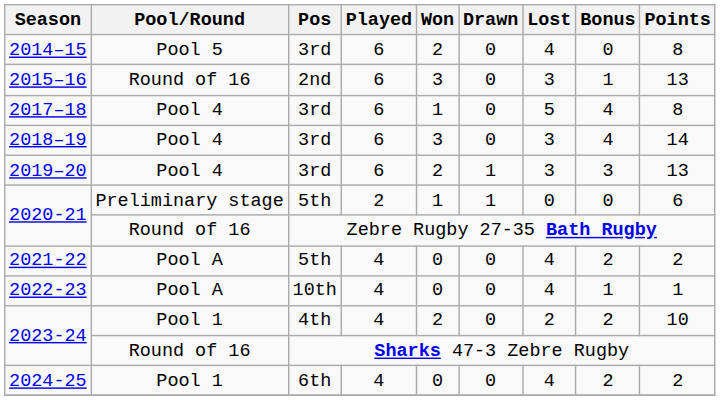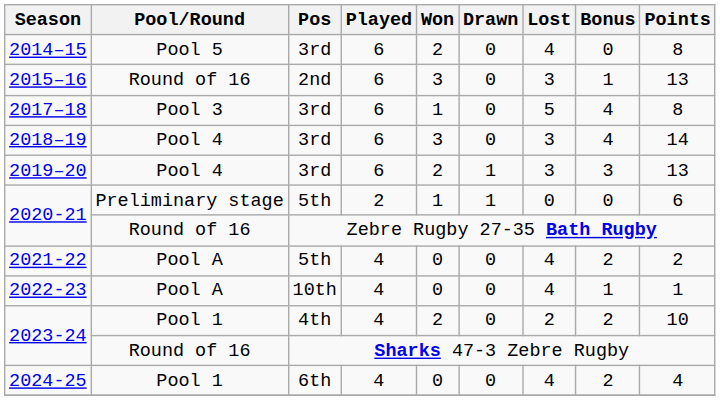 <table class="wikitable" style="text-align:center">
 <tr>
 <th>Season</th>
 <th>Pool/Round</th>
 <th>Pos</th>
 <th>Played</th>
 <th>Won</th>
 <th>Drawn</th>
 <th>Lost</th>
 <th>Bonus</th>
 <th>Points</th>
 </tr>
 <tr>
 <td><a href='#'>2014–15</a></td>
 <td>Pool 5</td>
 <td>3rd</td>
 <td>6</td>
 <td>2</td>
 <td>0</td>
 <td>4</td>
 <td>0</td>
 <td>8</td>
 </tr>
 <tr>
 <td><a href='#'>2015–16</a></td>
 <td>Round of 16</td>
 <td>2nd</td>
 <td>6</td>
 <td>3</td>
 <td>0</td>
 <td>3</td>
 <td>1</td>
 <td>13</td>
 </tr>
 <tr>
 <td><a href='#'>2017–18</a></td>
-<td>Pool 4</td>
+<td>Pool 3</td>
 <td>3rd</td>
 <td>6</td>
 <td>1</td>
 <td>0</td>
 <td>5</td>
 <td>4</td>
 <td>8</td>
 </tr>
 <tr>
 <td><a href='#'>2018–19</a></td>
 <td>Pool 4</td>
 <td>3rd</td>
 <td>6</td>
 <td>3</td>
 <td>0</td>
 <td>3</td>
 <td>4</td>
 <td>14</td>
 </tr>
 <tr>
 <td><a href='#'>2019–20</a></td>
 <td>Pool 4</td>
 <td>3rd</td>
 <td>6</td>
 <td>2</td>
 <td>1</td>
 <td>3</td>
 <td>3</td>
 <td>13</td>
 </tr>
 <tr>
 <td rowspan="2"><a href='#'>2020-21</a></td>
 <td>Preliminary stage</td>
 <td>5th</td>
 <td>2</td>
 <td>1</td>
 <td>1</td>
 <td>0</td>
 <td>0</td>
 <td>6</td>
 </tr>
 <tr>
 <td>Round of 16</td>
 <td colspan="7">Zebre Rugby 27-35 <strong><a href='#'>Bath Rugby</a></strong></td>
 </tr>
 <tr>
 <td><a href='#'>2021-22</a></td>
 <td>Pool A</td>
 <td>5th</td>
 <td>4</td>
 <td>0</td>
 <td>0</td>
 <td>4</td>
 <td>2</td>
 <td>2</td>
 </tr>
 <tr>
 <td><a href='#'>2022-23</a></td>
 <td>Pool A</td>
 <td>10th</td>
 <td>4</td>
 <td>0</td>
 <td>0</td>
 <td>4</td>
 <td>1</td>
 <td>1</td>
 </tr>
 <tr>
 <td rowspan="2"><a href='#'>2023-24</a></td>
 <td>Pool 1</td>
 <td>4th</td>
 <td>4</td>
 <td>2</td>
 <td>0</td>
 <td>2</td>
 <td>2</td>
 <td>10</td>
 </tr>
 <tr>
 <td>Round of 16</td>
 <td colspan="7"><strong><a href='#'>Sharks</a></strong> 47-3 Zebre Rugby</td>
 </tr>
 <tr>
 <td><a href='#'>2024-25</a></td>
 <td>Pool 1</td>
 <td>6th</td>
 <td>4</td>
 <td>0</td>
 <td>0</td>
 <td>4</td>
 <td>2</td>
-<td>2</td>
+<td>4</td>
 </tr>
 <tr>
 </tr>
 </table>
